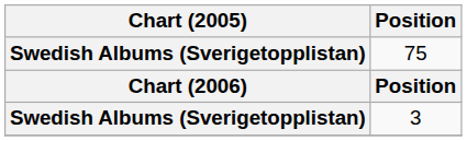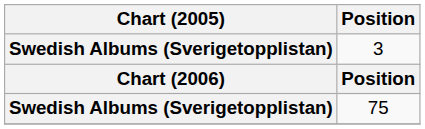 <table class="wikitable sortable plainrowheaders" style="text-align:center;">
 <tr>
 <th scope="col">Chart (2005)</th>
 <th scope="col">Position</th>
 </tr>
 <tr>
 <th scope="row">Swedish Albums (Sverigetopplistan)</th>
-<td>75</td>
+<td>3</td>
 </tr>
 <tr>
 <th scope="col">Chart (2006)</th>
 <th scope="col">Position</th>
 </tr>
 <tr>
 <th scope="row">Swedish Albums (Sverigetopplistan)</th>
-<td>3</td>
+<td>75</td>
 </tr>
 <tr>
 </tr>
 </table>
